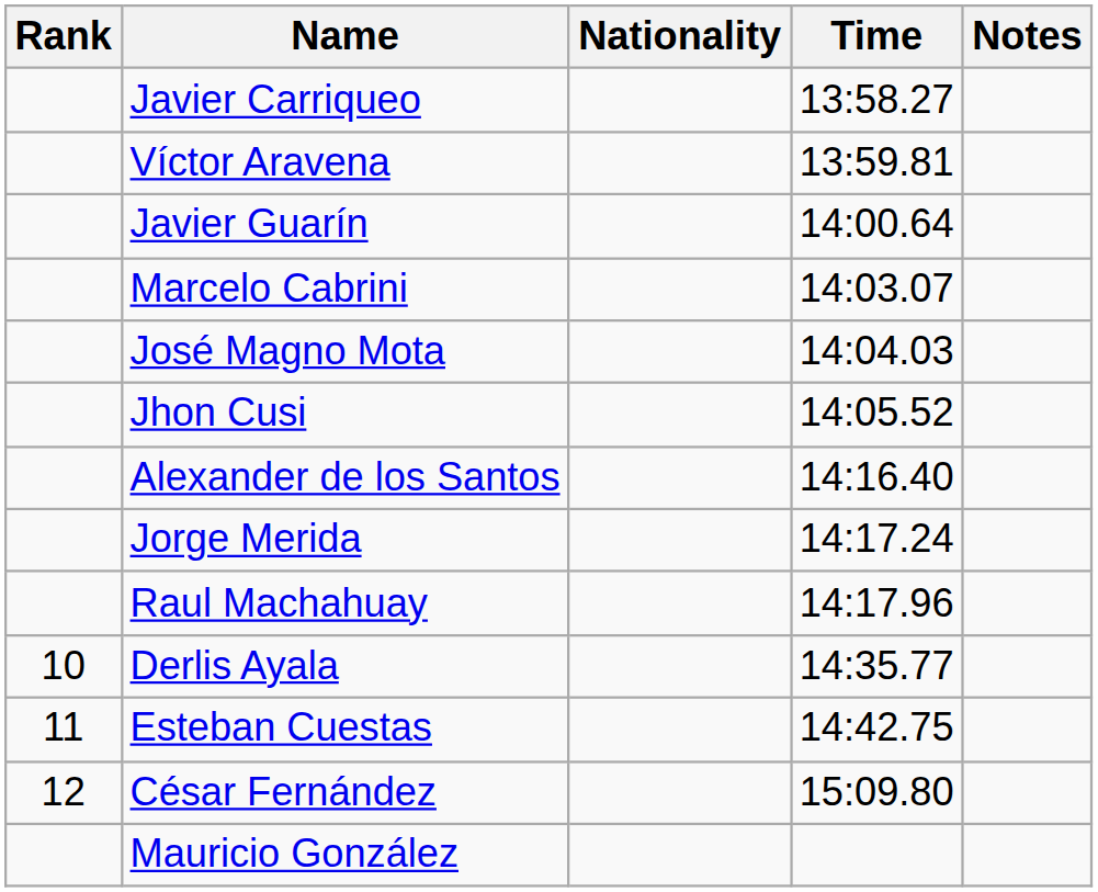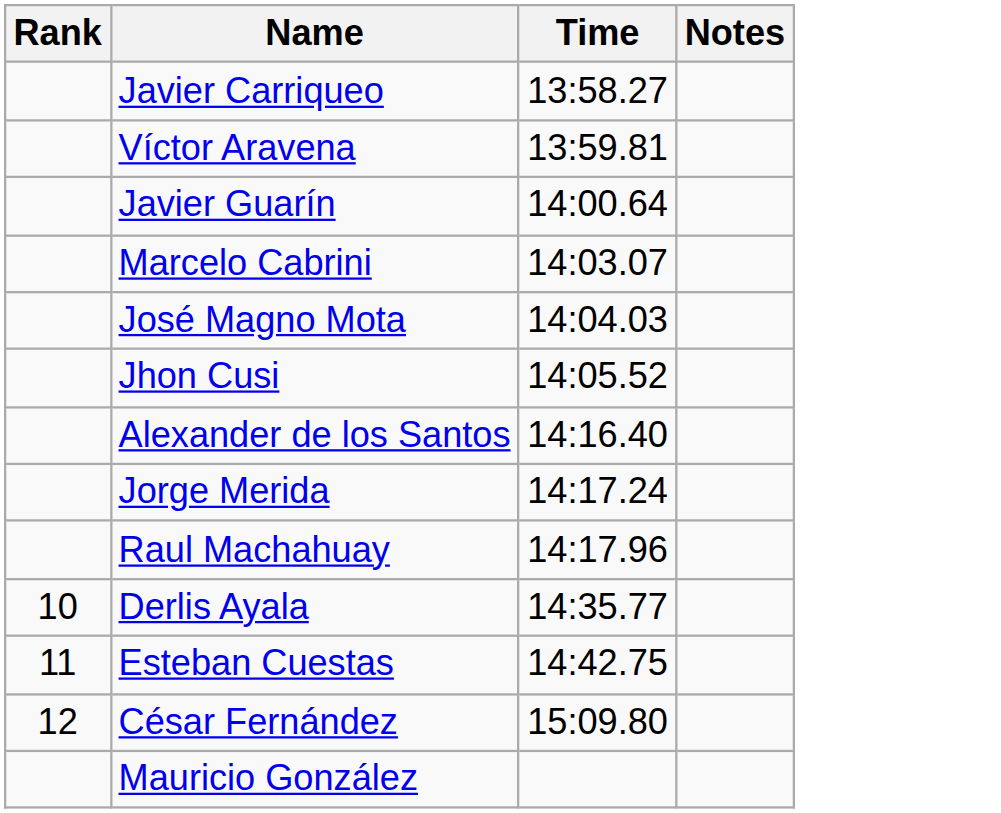 <table class="wikitable sortable" style="text-align:center">
 <tr>
 <th>Rank</th>
 <th>Name</th>
-<th>Nationality</th>
 <th>Time</th>
 <th>Notes</th>
 </tr>
 <tr>
 <td></td>
 <td align=left><a href='#'>Javier Carriqueo</a></td>
-<td align=left></td>
 <td>13:58.27</td>
 <td></td>
 </tr>
 <tr>
 <td></td>
 <td align=left><a href='#'>Víctor Aravena</a></td>
-<td align=left></td>
 <td>13:59.81</td>
 <td></td>
 </tr>
 <tr>
 <td></td>
 <td align=left><a href='#'>Javier Guarín</a></td>
-<td align=left></td>
 <td>14:00.64</td>
 <td></td>
 </tr>
 <tr>
 <td></td>
 <td align=left><a href='#'>Marcelo Cabrini</a></td>
-<td align=left></td>
 <td>14:03.07</td>
 <td></td>
 </tr>
 <tr>
 <td></td>
 <td align=left><a href='#'>José Magno Mota</a></td>
-<td align=left></td>
 <td>14:04.03</td>
 <td></td>
 </tr>
 <tr>
 <td></td>
 <td align=left><a href='#'>Jhon Cusi</a></td>
-<td align=left></td>
 <td>14:05.52</td>
 <td></td>
 </tr>
 <tr>
 <td></td>
 <td align=left><a href='#'>Alexander de los Santos</a></td>
-<td align=left></td>
 <td>14:16.40</td>
 <td></td>
 </tr>
 <tr>
 <td></td>
 <td align=left><a href='#'>Jorge Merida</a></td>
-<td align=left></td>
 <td>14:17.24</td>
 <td></td>
 </tr>
 <tr>
 <td></td>
 <td align=left><a href='#'>Raul Machahuay</a></td>
-<td align=left></td>
 <td>14:17.96</td>
 <td></td>
 </tr>
 <tr>
 <td>10</td>
 <td align=left><a href='#'>Derlis Ayala</a></td>
-<td align=left></td>
 <td>14:35.77</td>
 <td></td>
 </tr>
 <tr>
 <td>11</td>
 <td align=left><a href='#'>Esteban Cuestas</a></td>
-<td align=left></td>
 <td>14:42.75</td>
 <td></td>
 </tr>
 <tr>
 <td>12</td>
 <td align=left><a href='#'>César Fernández</a></td>
-<td align=left></td>
 <td>15:09.80</td>
 <td></td>
 </tr>
 <tr>
 <td></td>
 <td align=left><a href='#'>Mauricio González</a></td>
-<td align=left></td>
 <td></td>
 <td></td>
 </tr>
 </table>
